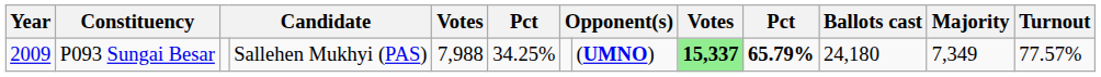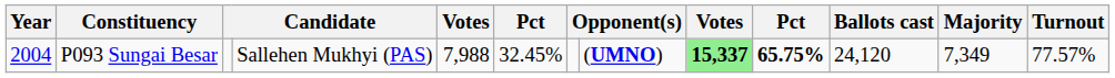 <table class="wikitable" style="margin:0.5em ; font-size:95%">
 <tr>
 <th>Year</th>
 <th>Constituency</th>
 <th colspan=2>Candidate</th>
 <th>Votes</th>
 <th>Pct</th>
 <th colspan=2>Opponent(s)</th>
 <th>Votes</th>
 <th>Pct</th>
 <th>Ballots cast</th>
 <th>Majority</th>
 <th>Turnout</th>
 </tr>
 <tr>
-<td><a href='#'>2009</a></td>
+<td><a href='#'>2004</a></td>
 <td>P093 <a href='#'>Sungai Besar</a></td>
 <td></td>
 <td>Sallehen Mukhyi (<a href='#'>PAS</a>)</td>
 <td align="right">7,988</td>
-<td>34.25%</td>
+<td>32.45%</td>
 <td></td>
 <td> (<a href='#'><strong>UMNO</strong></a>)</td>
 <td align="right" style="background: lightgreen;"><strong>15,337</strong></td>
-<td><strong>65.79%</strong></td>
-<td>24,180</td>
+<td><strong>65.75%</strong></td>
+<td>24,120</td>
 <td>7,349</td>
 <td>77.57%</td>
 </tr>
 </table>
